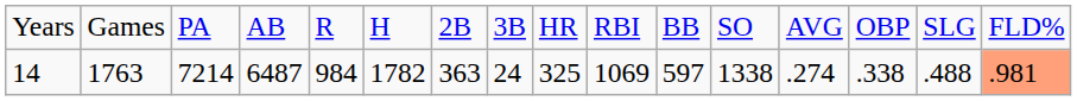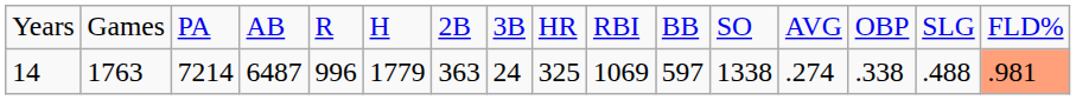 <table class="wikitable">
 <tr>
 <td>Years</td>
 <td>Games</td>
 <td><a href='#'>PA</a></td>
 <td><a href='#'>AB</a></td>
 <td><a href='#'>R</a></td>
 <td><a href='#'>H</a></td>
 <td><a href='#'>2B</a></td>
 <td><a href='#'>3B</a></td>
 <td><a href='#'>HR</a></td>
 <td><a href='#'>RBI</a></td>
 <td><a href='#'>BB</a></td>
 <td><a href='#'>SO</a></td>
 <td><a href='#'>AVG</a></td>
 <td><a href='#'>OBP</a></td>
 <td><a href='#'>SLG</a></td>
 <td><a href='#'>FLD%</a></td>
 </tr>
 <tr>
 <td>14</td>
 <td>1763</td>
 <td>7214</td>
 <td>6487</td>
-<td>984</td>
-<td>1782</td>
+<td>996</td>
+<td>1779</td>
 <td>363</td>
 <td>24</td>
 <td>325</td>
 <td>1069</td>
 <td>597</td>
 <td>1338</td>
 <td>.274</td>
 <td>.338</td>
 <td>.488</td>
 <td style="background: lightsalmon;">.981</td>
 </tr>
 </table>
